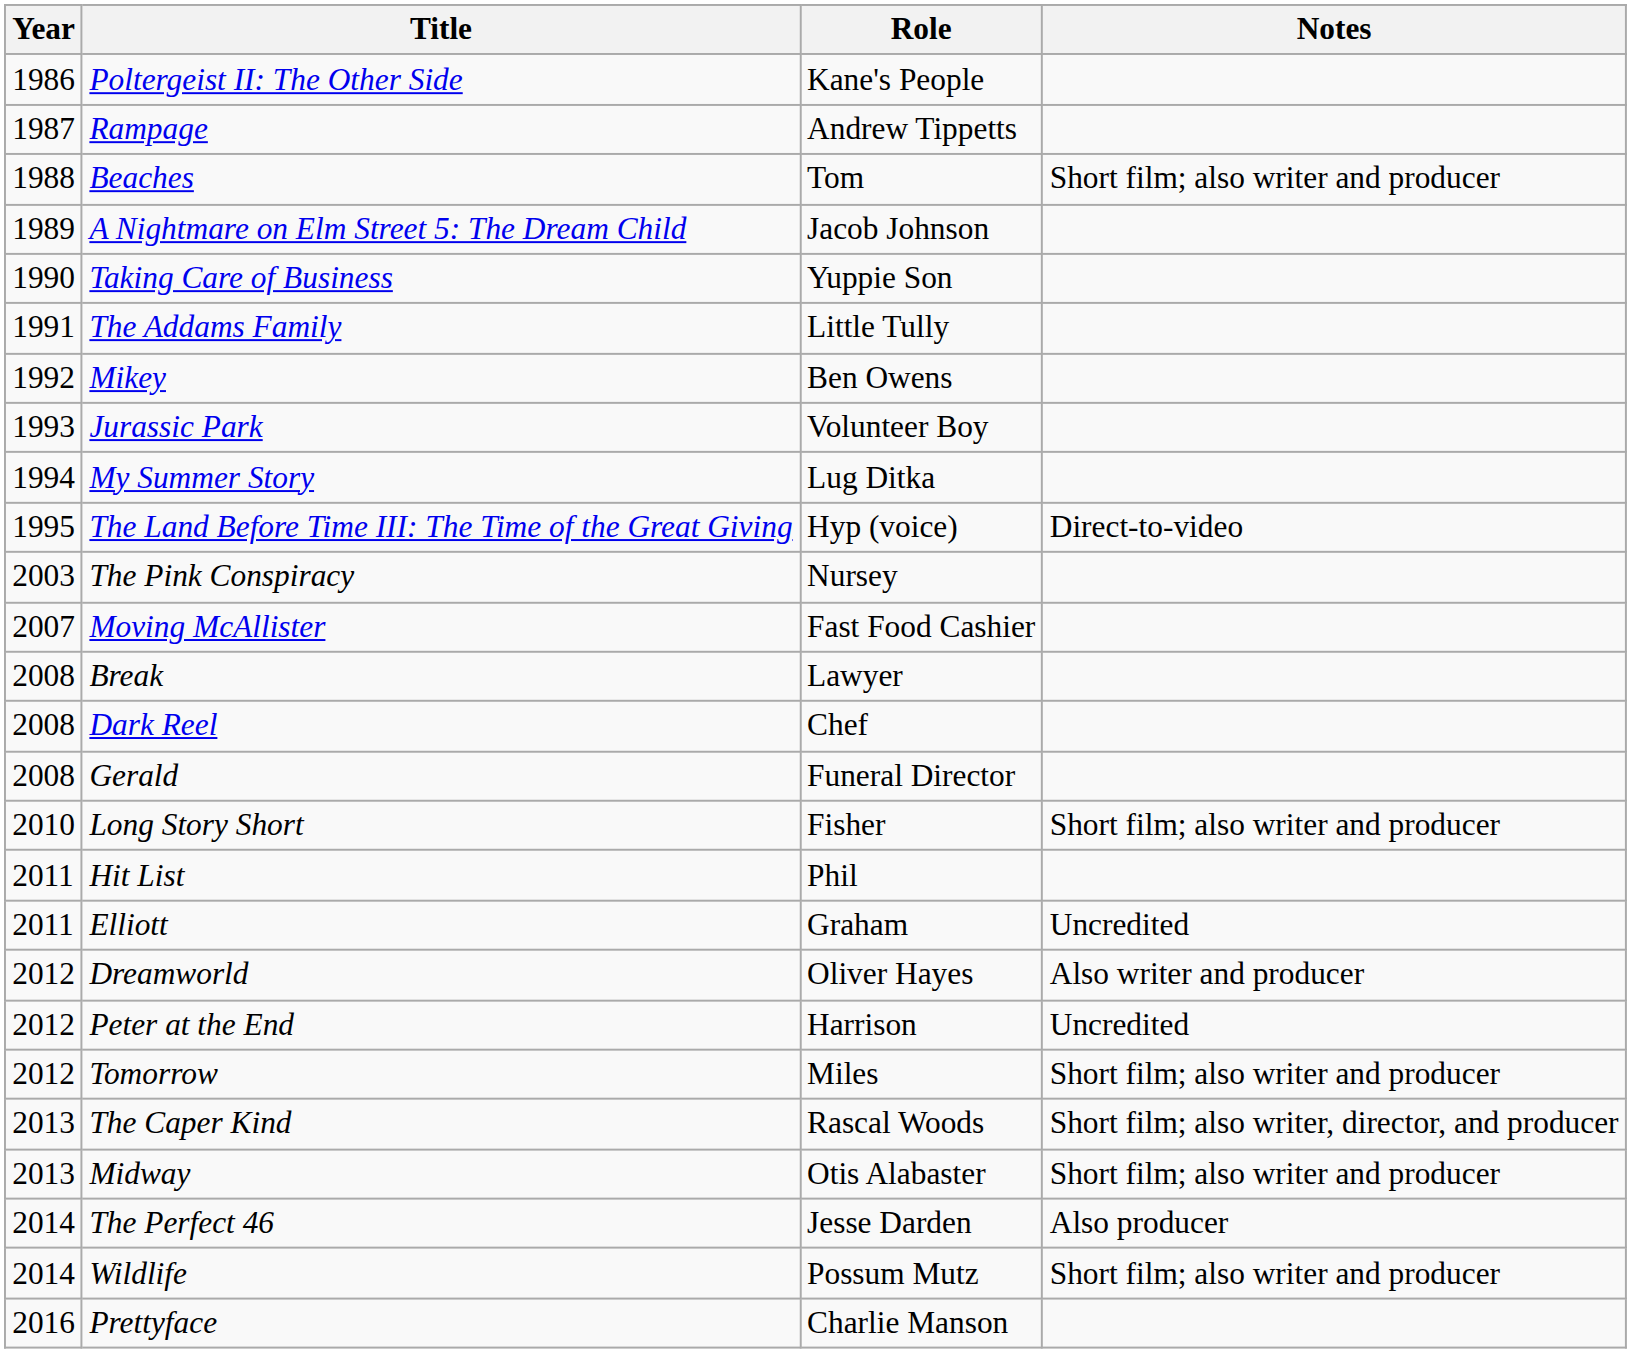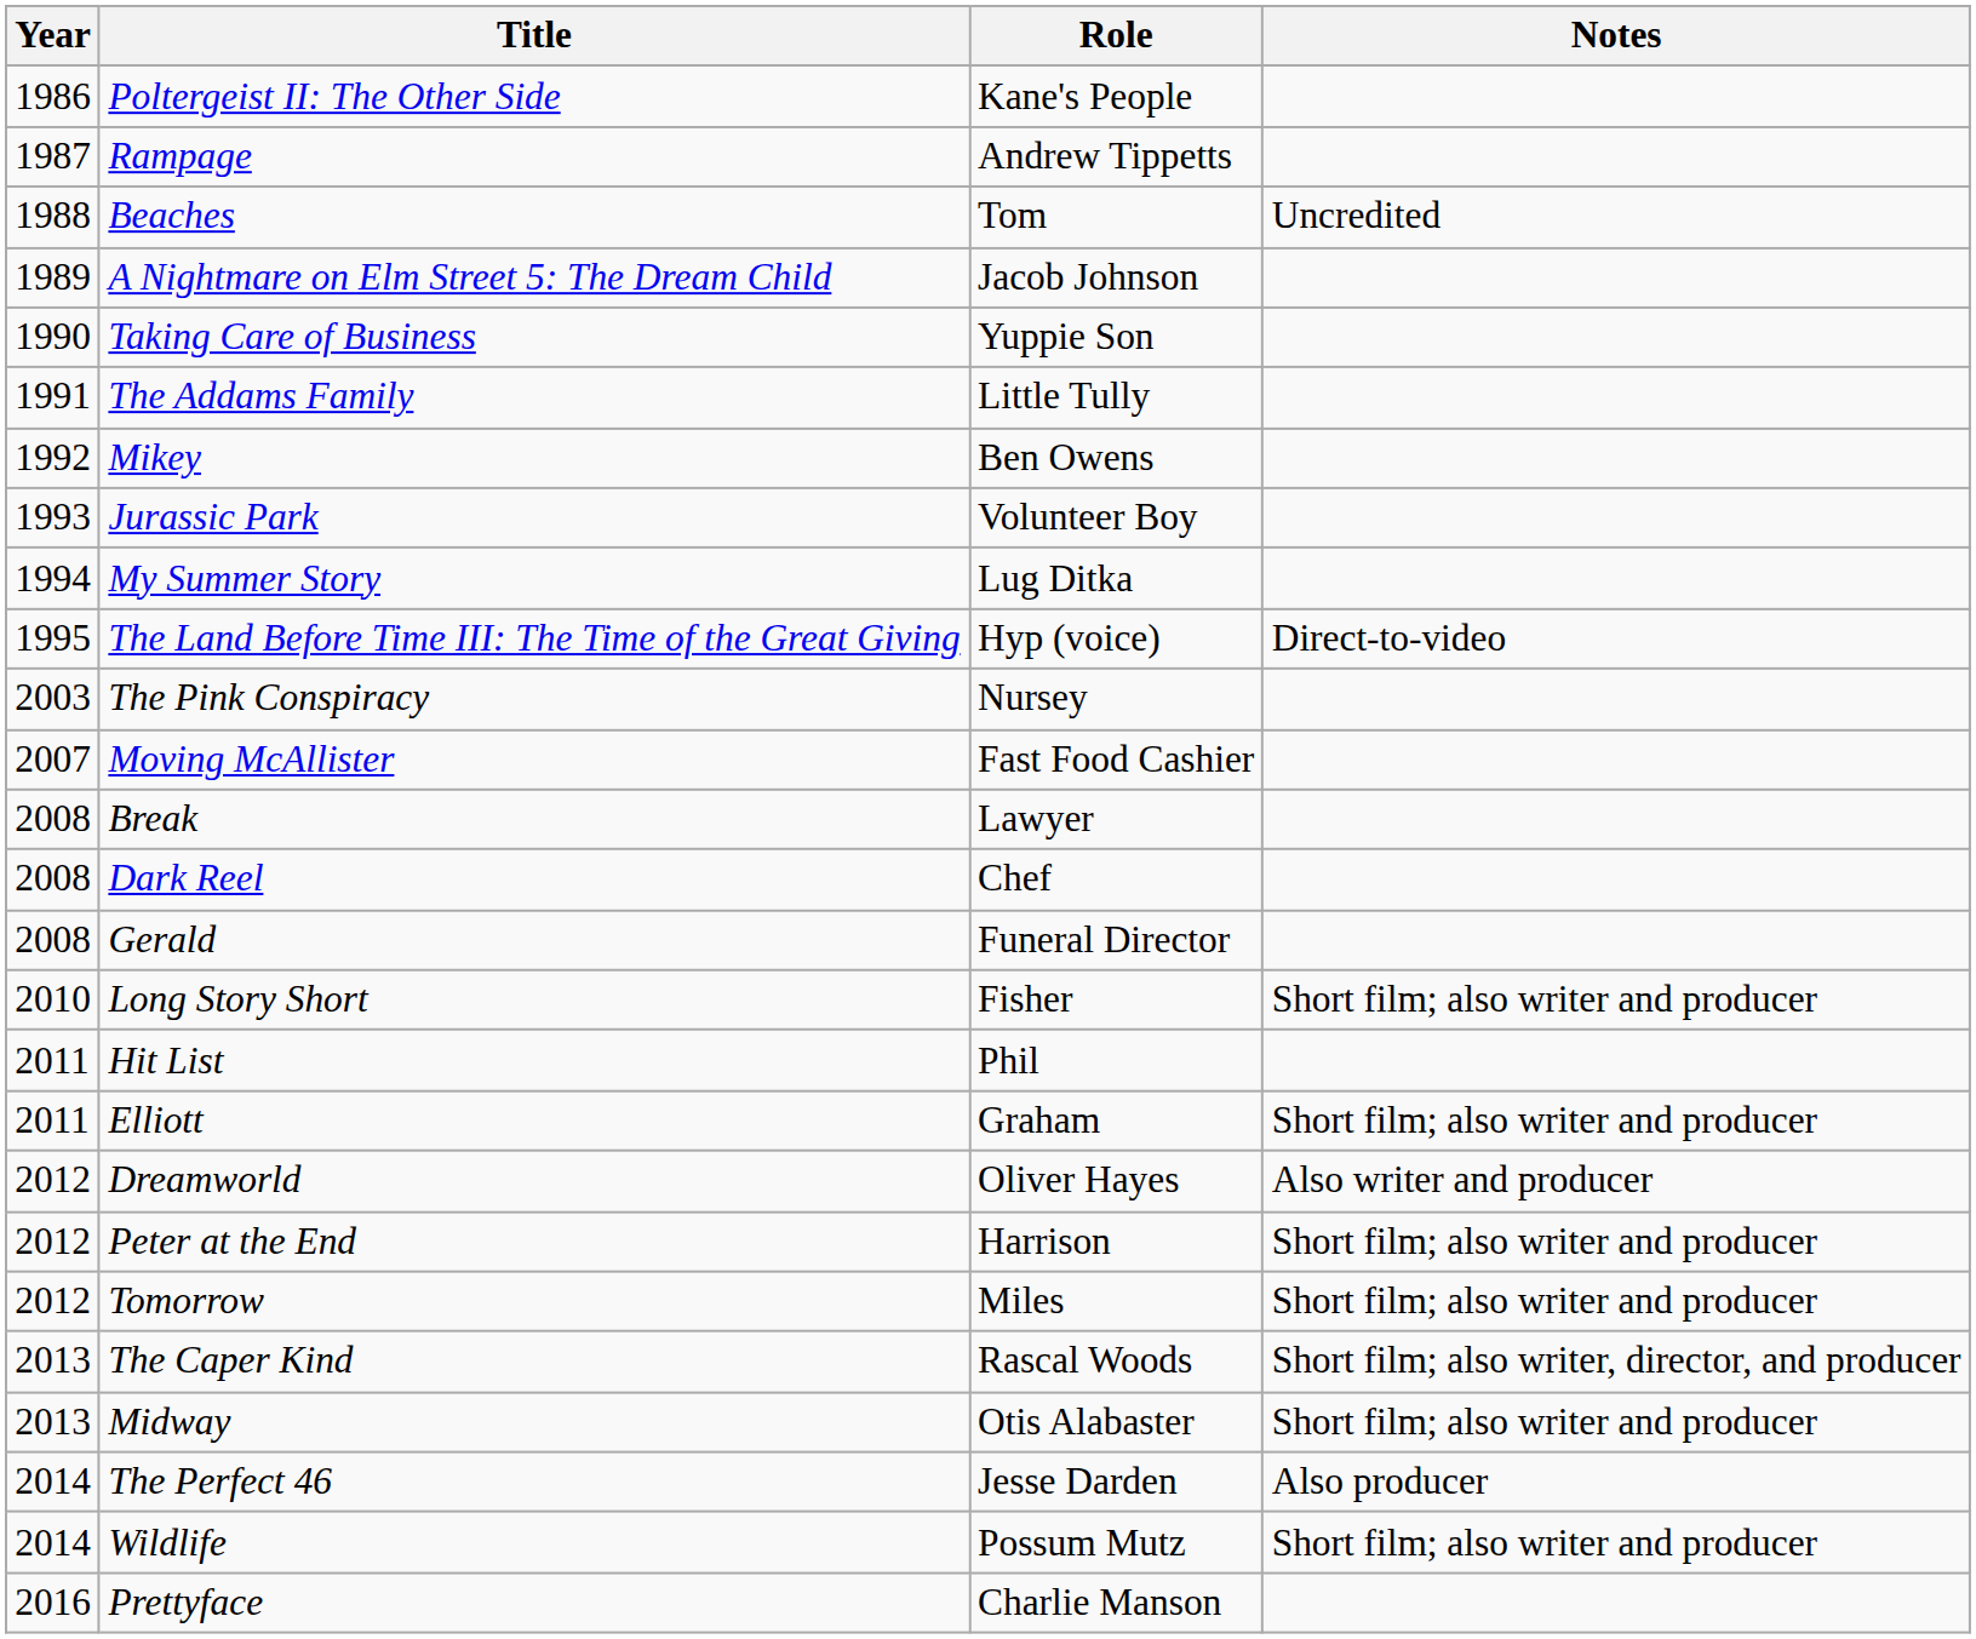 <table class="wikitable sortable">
 <tr>
 <th>Year</th>
 <th>Title</th>
 <th>Role</th>
 <th>Notes</th>
 </tr>
 <tr>
 <td>1986</td>
 <td><em><a href='#'>Poltergeist II: The Other Side</a></em></td>
 <td>Kane's People</td>
 <td></td>
 </tr>
 <tr>
 <td>1987</td>
 <td><em><a href='#'>Rampage</a></em></td>
 <td>Andrew Tippetts</td>
 <td></td>
 </tr>
 <tr>
 <td>1988</td>
 <td><em><a href='#'>Beaches</a></em></td>
 <td>Tom</td>
-<td>Short film; also writer and producer</td>
+<td>Uncredited</td>
 </tr>
 <tr>
 <td>1989</td>
 <td><em><a href='#'>A Nightmare on Elm Street 5: The Dream Child</a></em></td>
 <td>Jacob Johnson</td>
 <td></td>
 </tr>
 <tr>
 <td>1990</td>
 <td><em><a href='#'>Taking Care of Business</a></em></td>
 <td>Yuppie Son</td>
 <td></td>
 </tr>
 <tr>
 <td>1991</td>
 <td><em><a href='#'>The Addams Family</a></em></td>
 <td>Little Tully</td>
 <td></td>
 </tr>
 <tr>
 <td>1992</td>
 <td><em><a href='#'>Mikey</a></em></td>
 <td>Ben Owens</td>
 <td></td>
 </tr>
 <tr>
 <td>1993</td>
 <td><em><a href='#'>Jurassic Park</a></em></td>
 <td>Volunteer Boy</td>
 <td></td>
 </tr>
 <tr>
 <td>1994</td>
 <td><em><a href='#'>My Summer Story</a></em></td>
 <td>Lug Ditka</td>
 <td></td>
 </tr>
 <tr>
 <td>1995</td>
 <td><em><a href='#'>The Land Before Time III: The Time of the Great Giving</a></em></td>
 <td>Hyp (voice)</td>
 <td>Direct-to-video</td>
 </tr>
 <tr>
 <td>2003</td>
 <td><em>The Pink Conspiracy</em></td>
 <td>Nursey</td>
 <td></td>
 </tr>
 <tr>
 <td>2007</td>
 <td><em><a href='#'>Moving McAllister</a></em></td>
 <td>Fast Food Cashier</td>
 <td></td>
 </tr>
 <tr>
 <td>2008</td>
 <td><em>Break</em></td>
 <td>Lawyer</td>
 <td></td>
 </tr>
 <tr>
 <td>2008</td>
 <td><em><a href='#'>Dark Reel</a></em></td>
 <td>Chef</td>
 <td></td>
 </tr>
 <tr>
 <td>2008</td>
 <td><em>Gerald</em></td>
 <td>Funeral Director</td>
 <td></td>
 </tr>
 <tr>
 <td>2010</td>
 <td><em>Long Story Short</em></td>
 <td>Fisher</td>
 <td>Short film; also writer and producer</td>
 </tr>
 <tr>
 <td>2011</td>
 <td><em>Hit List</em></td>
 <td>Phil</td>
 <td></td>
 </tr>
 <tr>
 <td>2011</td>
 <td><em>Elliott</em></td>
 <td>Graham</td>
-<td>Uncredited</td>
+<td>Short film; also writer and producer</td>
 </tr>
 <tr>
 <td>2012</td>
 <td><em>Dreamworld</em></td>
 <td>Oliver Hayes</td>
 <td>Also writer and producer</td>
 </tr>
 <tr>
 <td>2012</td>
 <td><em>Peter at the End</em></td>
 <td>Harrison</td>
-<td>Uncredited</td>
+<td>Short film; also writer and producer</td>
 </tr>
 <tr>
 <td>2012</td>
 <td><em>Tomorrow</em></td>
 <td>Miles</td>
 <td>Short film; also writer and producer</td>
 </tr>
 <tr>
 <td>2013</td>
 <td><em>The Caper Kind</em></td>
 <td>Rascal Woods</td>
 <td>Short film; also writer, director, and producer</td>
 </tr>
 <tr>
 <td>2013</td>
 <td><em>Midway</em></td>
 <td>Otis Alabaster</td>
 <td>Short film; also writer and producer</td>
 </tr>
 <tr>
 <td>2014</td>
 <td><em>The Perfect 46</em></td>
 <td>Jesse Darden</td>
 <td>Also producer</td>
 </tr>
 <tr>
 <td>2014</td>
 <td><em>Wildlife</em></td>
 <td>Possum Mutz</td>
 <td>Short film; also writer and producer</td>
 </tr>
 <tr>
 <td>2016</td>
 <td><em>Prettyface</em></td>
 <td>Charlie Manson</td>
 <td></td>
 </tr>
 </table>
